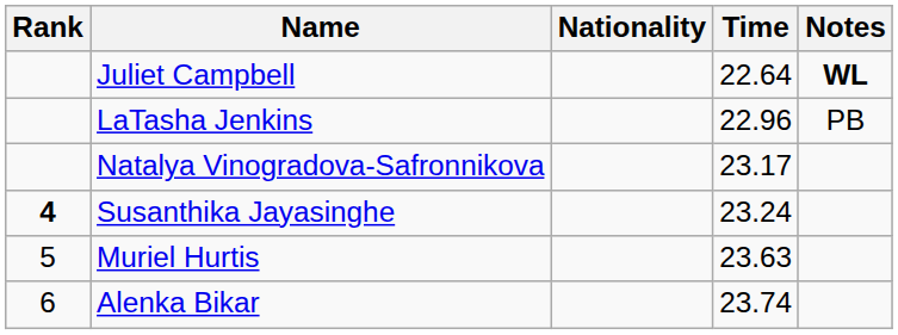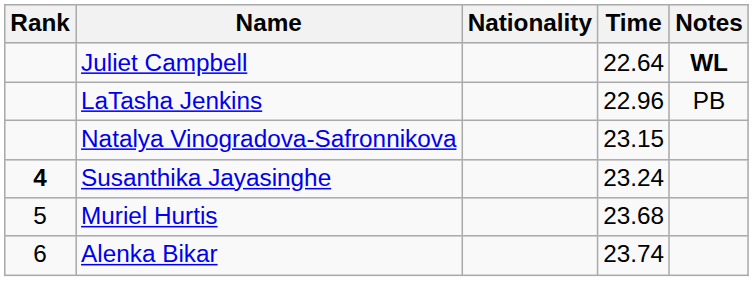 <table class="wikitable sortable" style="text-align:center">
 <tr>
 <th>Rank</th>
 <th>Name</th>
 <th>Nationality</th>
 <th>Time</th>
 <th>Notes</th>
 </tr>
 <tr>
 <td></td>
 <td align="left"><a href='#'>Juliet Campbell</a></td>
 <td align=left></td>
 <td>22.64</td>
 <td><strong>WL</strong></td>
 </tr>
 <tr>
 <td></td>
 <td align="left"><a href='#'>LaTasha Jenkins</a></td>
 <td align=left></td>
 <td>22.96</td>
 <td>PB</td>
 </tr>
 <tr>
 <td></td>
 <td align="left"><a href='#'>Natalya Vinogradova-Safronnikova</a></td>
 <td align=left></td>
-<td>23.17</td>
+<td>23.15</td>
 <td></td>
 </tr>
 <tr>
 <td><strong>4</strong></td>
 <td align="left"><a href='#'>Susanthika Jayasinghe</a></td>
 <td align=left></td>
 <td>23.24</td>
 <td></td>
 </tr>
 <tr>
 <td>5</td>
 <td align="left"><a href='#'>Muriel Hurtis</a></td>
 <td align=left></td>
-<td>23.63</td>
+<td>23.68</td>
 <td></td>
 </tr>
 <tr>
 <td>6</td>
 <td align="left"><a href='#'>Alenka Bikar</a></td>
 <td align=left></td>
 <td>23.74</td>
 <td></td>
 </tr>
 </table>
